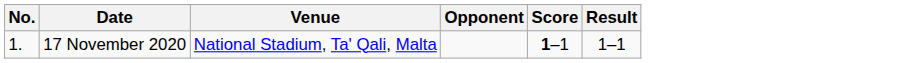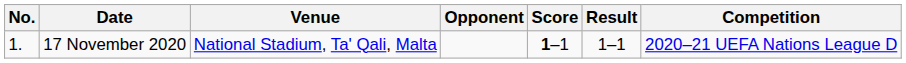 <table class="wikitable">
 <tr>
 <th>No.</th>
 <th>Date</th>
 <th>Venue</th>
 <th>Opponent</th>
 <th>Score</th>
 <th>Result</th>
+<th>Competition</th>
 </tr>
 <tr>
 <td>1.</td>
 <td>17 November 2020</td>
 <td><a href='#'>National Stadium</a>, <a href='#'>Ta' Qali</a>, <a href='#'>Malta</a></td>
 <td></td>
 <td align=center><strong>1</strong>–1</td>
 <td align=center>1–1</td>
+<td><a href='#'>2020–21 UEFA Nations League D</a></td>
 </tr>
 </table>
